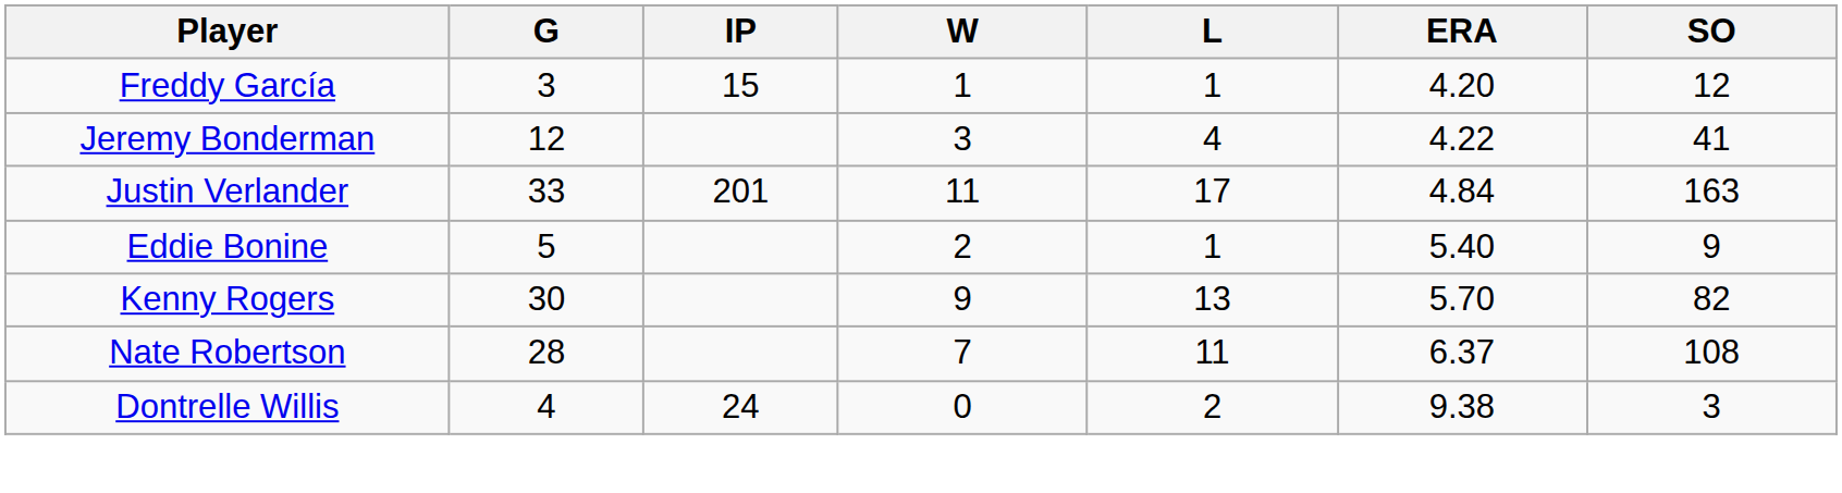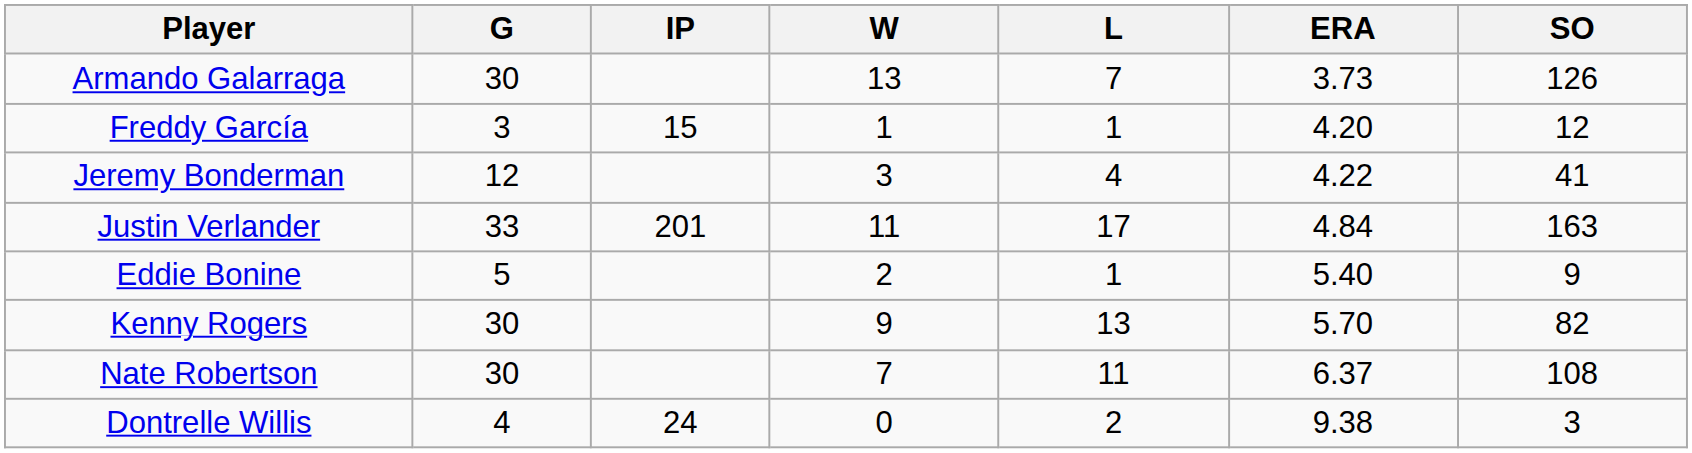 <table class="wikitable sortable" style="text-align:center;">
 <tr>
 <th bgcolor="#DDDDFF" width="16%">Player</th>
 <th bgcolor="#DDDDFF" width="7%">G</th>
 <th bgcolor="#DDDDFF" width="7%">IP</th>
 <th bgcolor="#DDDDFF" width="9%">W</th>
 <th bgcolor="#DDDDFF" width="9%">L</th>
 <th bgcolor="#DDDDFF" width="9%">ERA</th>
 <th bgcolor="#DDDDFF" width="9%">SO</th>
+</tr>
+<tr align="center">
+<td><a href='#'>Armando Galarraga</a></td>
+<td>30</td>
+<td></td>
+<td>13</td>
+<td>7</td>
+<td>3.73</td>
+<td>126</td>
 </tr>
 <tr align="center">
 <td><a href='#'>Freddy García</a></td>
 <td>3</td>
 <td>15</td>
 <td>1</td>
 <td>1</td>
 <td>4.20</td>
 <td>12</td>
 </tr>
 <tr align="center">
 <td><a href='#'>Jeremy Bonderman</a></td>
 <td>12</td>
 <td></td>
 <td>3</td>
 <td>4</td>
 <td>4.22</td>
 <td>41</td>
 </tr>
 <tr align="center">
 <td><a href='#'>Justin Verlander</a></td>
 <td>33</td>
 <td>201</td>
 <td>11</td>
 <td>17</td>
 <td>4.84</td>
 <td>163</td>
 </tr>
 <tr align="center">
 <td><a href='#'>Eddie Bonine</a></td>
 <td>5</td>
 <td></td>
 <td>2</td>
 <td>1</td>
 <td>5.40</td>
 <td>9</td>
 </tr>
 <tr align="center">
 <td><a href='#'>Kenny Rogers</a></td>
 <td>30</td>
 <td></td>
 <td>9</td>
 <td>13</td>
 <td>5.70</td>
 <td>82</td>
 </tr>
 <tr align="center">
 <td><a href='#'>Nate Robertson</a></td>
-<td>28</td>
+<td>30</td>
 <td></td>
 <td>7</td>
 <td>11</td>
 <td>6.37</td>
 <td>108</td>
 </tr>
 <tr align="center">
 <td><a href='#'>Dontrelle Willis</a></td>
 <td>4</td>
 <td>24</td>
 <td>0</td>
 <td>2</td>
 <td>9.38</td>
 <td>3</td>
 </tr>
 </table>
